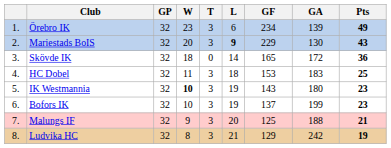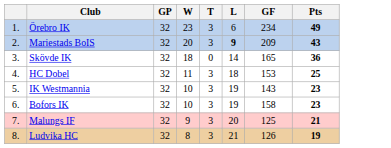 <table class="wikitable">
 <tr>
 <th width="30"></th>
 <th width="200">Club</th>
 <th width="30">GP</th>
 <th width="30">W</th>
 <th width="30">T</th>
 <th width="30">L</th>
 <th width="70">GF</th>
-<th width="70">GA</th>
 <th width="70">Pts</th>
 </tr>
 <tr bgcolor="#BCD2EE" align="center">
 <td>1.</td>
 <td align="left"><a href='#'>Örebro IK</a></td>
 <td>32</td>
 <td>23</td>
 <td>3</td>
 <td>6</td>
 <td>234</td>
-<td>139</td>
 <td><strong>49</strong></td>
 </tr>
 <tr bgcolor="#BCD2EE" align="center">
 <td>2.</td>
 <td align="left"><a href='#'>Mariestads BoIS</a></td>
 <td>32</td>
 <td>20</td>
 <td>3</td>
 <td><strong>9</strong></td>
-<td>229</td>
-<td>130</td>
+<td>209</td>
 <td><strong>43</strong></td>
 </tr>
 <tr bgcolor="#FFFFFF" align="center">
 <td>3.</td>
 <td align="left"><a href='#'>Skövde IK</a></td>
 <td>32</td>
 <td>18</td>
 <td>0</td>
 <td>14</td>
 <td>165</td>
-<td>172</td>
 <td><strong>36</strong></td>
 </tr>
 <tr bgcolor="#FFFFFF" align="center">
 <td>4.</td>
 <td align="left"><a href='#'>HC Dobel</a></td>
 <td>32</td>
 <td>11</td>
 <td>3</td>
 <td>18</td>
 <td>153</td>
-<td>183</td>
 <td><strong>25</strong></td>
 </tr>
 <tr bgcolor="#FFFFFF" align="center">
 <td>5.</td>
 <td align="left"><a href='#'>IK Westmannia</a></td>
 <td>32</td>
-<td><strong>10</strong></td>
+<td>10</td>
 <td>3</td>
 <td>19</td>
 <td>143</td>
-<td>180</td>
 <td><strong>23</strong></td>
 </tr>
 <tr bgcolor="#FFFFFF" align="center">
 <td>6.</td>
 <td align="left"><a href='#'>Bofors IK</a></td>
 <td>32</td>
 <td>10</td>
 <td>3</td>
 <td>19</td>
-<td>137</td>
-<td>199</td>
+<td>158</td>
 <td><strong>23</strong></td>
 </tr>
 <tr bgcolor="#FFCCCC" align="center">
 <td>7.</td>
 <td align="left"><a href='#'>Malungs IF</a></td>
 <td>32</td>
 <td>9</td>
 <td>3</td>
 <td>20</td>
 <td>125</td>
-<td>188</td>
 <td><strong>21</strong></td>
 </tr>
 <tr bgcolor="#EECFA1" align="center">
 <td>8.</td>
 <td align="left"><a href='#'>Ludvika HC</a></td>
 <td>32</td>
 <td>8</td>
 <td>3</td>
 <td>21</td>
-<td>129</td>
-<td>242</td>
+<td>126</td>
 <td><strong>19</strong></td>
 </tr>
 </table>
